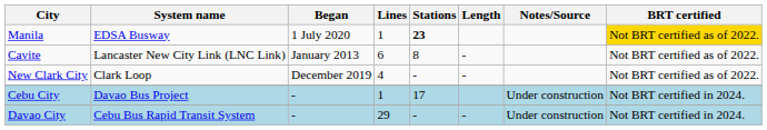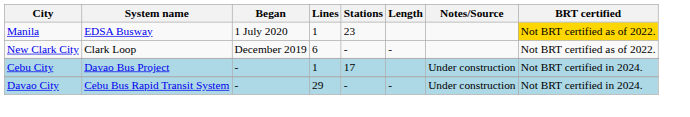 <table class="wikitable">
 <tr>
 <th>City</th>
 <th>System name</th>
 <th>Began</th>
 <th>Lines</th>
 <th>Stations</th>
 <th>Length</th>
 <th>Notes/Source</th>
 <th>BRT certified</th>
 </tr>
 <tr>
 <td><a href='#'>Manila</a></td>
 <td><a href='#'>EDSA Busway</a></td>
 <td>1 July 2020</td>
 <td>1</td>
-<td><strong>23</strong></td>
+<td>23</td>
 <td></td>
 <td></td>
 <td style="background: gold;">Not BRT certified as of 2022.</td>
 </tr>
 <tr>
-<td><a href='#'>Cavite</a></td>
-<td>Lancaster New City Link (LNC Link)</td>
-<td>January 2013</td>
-<td>6</td>
-<td>8</td>
-<td>-</td>
-<td></td>
-<td>Not BRT certified as of 2022.</td>
-</tr>
-<tr>
 <td><a href='#'>New Clark City</a></td>
 <td>Clark Loop</td>
 <td>December 2019</td>
-<td>4</td>
+<td>6</td>
 <td>-</td>
 <td>-</td>
 <td></td>
 <td>Not BRT certified as of 2022.</td>
 </tr>
 <tr>
 </tr>
 <tr style="background:lightblue;">
 <td><a href='#'>Cebu City</a></td>
 <td><a href='#'>Davao Bus Project</a></td>
 <td>-</td>
 <td>1</td>
 <td>17</td>
 <td></td>
 <td>Under construction</td>
 <td>Not BRT certified in 2024.</td>
 </tr>
 <tr>
 </tr>
 <tr style="background:lightblue;">
 <td><a href='#'>Davao City</a></td>
 <td><a href='#'>Cebu Bus Rapid Transit System</a></td>
 <td>-</td>
 <td>29</td>
 <td>-</td>
 <td>-</td>
 <td>Under construction</td>
 <td>Not BRT certified in 2024.</td>
 </tr>
 </table>
